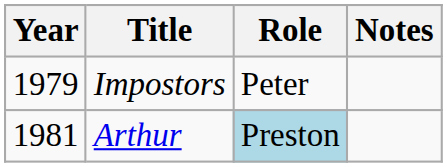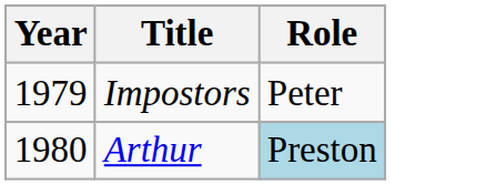 <table class = "wikitable">
 <tr>
 <th>Year</th>
 <th>Title</th>
 <th>Role</th>
-<th>Notes</th>
 </tr>
 <tr>
 <td>1979</td>
 <td><em>Impostors</em></td>
 <td>Peter</td>
-<td></td>
 </tr>
 <tr>
-<td>1981</td>
+<td>1980</td>
 <td><em><a href='#'>Arthur</a></em></td>
 <td style="background: lightblue;">Preston</td>
-<td></td>
 </tr>
 </table>
